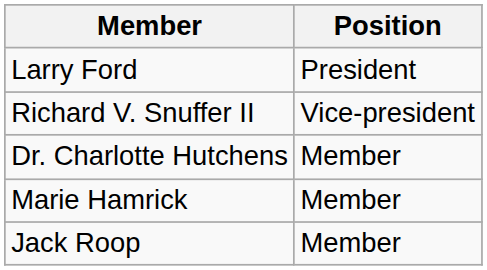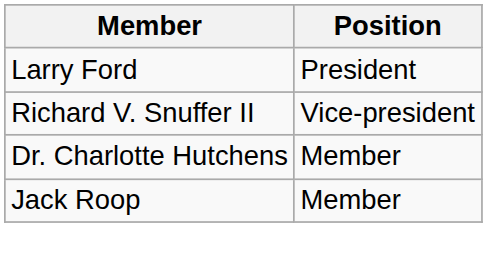 <table class="wikitable">
 <tr>
 <th>Member</th>
 <th>Position</th>
 </tr>
 <tr>
 <td>Larry Ford</td>
 <td>President</td>
 </tr>
 <tr>
 <td>Richard V. Snuffer II</td>
 <td>Vice-president</td>
 </tr>
 <tr>
 <td>Dr. Charlotte Hutchens</td>
 <td>Member</td>
 </tr>
 <tr>
-<td>Marie Hamrick</td>
-<td>Member</td>
-</tr>
-<tr>
 <td>Jack Roop</td>
 <td>Member</td>
 </tr>
 </table>
